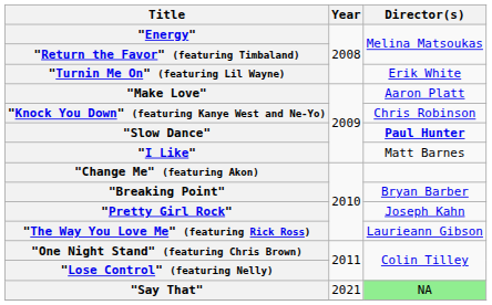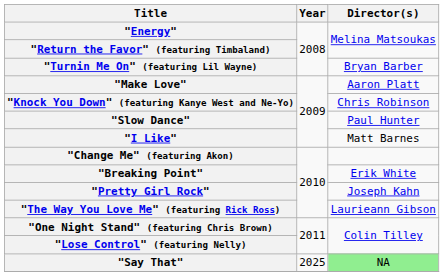 <table class="wikitable plainrowheaders" style="text-align:center;" border="1">
 <tr>
 <th scope="col">Title</th>
 <th scope="col">Year</th>
 <th scope="col">Director(s)</th>
 </tr>
 <tr>
 <th scope="row">"<a href='#'>Energy</a>"</th>
 <td rowspan="3">2008</td>
 <td rowspan="2"><a href='#'>Melina Matsoukas</a></td>
 </tr>
 <tr>
 <th scope="row">"<a href='#'>Return the Favor</a>" <small>(featuring Timbaland)</small></th>
 </tr>
 <tr>
 <th scope="row">"<a href='#'>Turnin Me On</a>" <small>(featuring Lil Wayne)</small></th>
-<td><a href='#'>Erik White</a></td>
+<td><a href='#'>Bryan Barber</a></td>
 </tr>
 <tr>
 <th scope="row">"Make Love"</th>
 <td rowspan="4">2009</td>
 <td><a href='#'>Aaron Platt</a></td>
 </tr>
 <tr>
 <th scope="row">"<a href='#'>Knock You Down</a>" <small>(featuring Kanye West and Ne-Yo)</small></th>
 <td><a href='#'>Chris Robinson</a></td>
 </tr>
 <tr>
 <th scope="row">"Slow Dance"</th>
-<td><strong><a href='#'>Paul Hunter</a></strong></td>
+<td><a href='#'>Paul Hunter</a></td>
 </tr>
 <tr>
 <th scope="row">"<a href='#'>I Like</a>"</th>
 <td>Matt Barnes</td>
 </tr>
 <tr>
 <th scope="row">"Change Me" <small>(featuring Akon)</small></th>
 <td rowspan="4">2010</td>
 <td></td>
 </tr>
 <tr>
 <th scope="row">"Breaking Point"</th>
-<td><a href='#'>Bryan Barber</a></td>
+<td><a href='#'>Erik White</a></td>
 </tr>
 <tr>
 <th scope="row">"<a href='#'>Pretty Girl Rock</a>"</th>
 <td><a href='#'>Joseph Kahn</a></td>
 </tr>
 <tr>
 <th scope="row">"<a href='#'>The Way You Love Me</a>" <small>(featuring <a href='#'>Rick Ross</a>)</small></th>
 <td><a href='#'>Laurieann Gibson</a></td>
 </tr>
 <tr>
 <th scope="row">"One Night Stand" <small>(featuring Chris Brown)</small></th>
 <td rowspan="2">2011</td>
 <td rowspan="2"><a href='#'>Colin Tilley</a></td>
 </tr>
 <tr>
 <th scope="row">"<a href='#'>Lose Control</a>" <small>(featuring Nelly)</small></th>
 </tr>
 <tr>
 <th scope="row">"Say That"</th>
-<td rowspan="1">2021</td>
+<td rowspan="1">2025</td>
 <td rowspan="1" style="background: lightgreen;">NA</td>
 </tr>
 <tr>
 </tr>
 </table>
